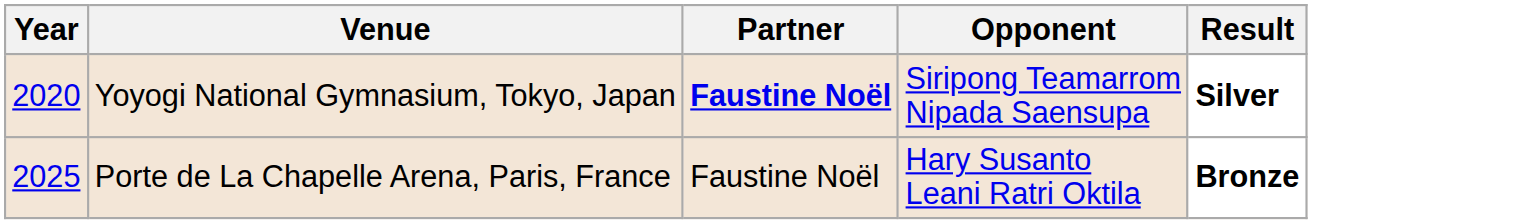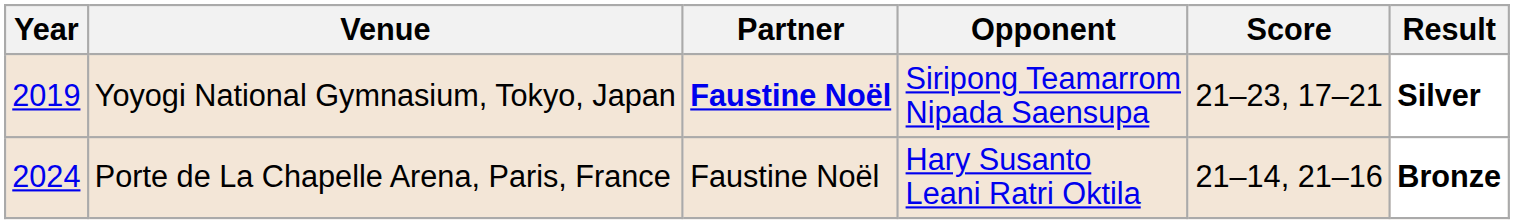 <table class="sortable wikitable" style="font-size: 90%;">
 <tr>
 <th>Year</th>
 <th>Venue</th>
 <th>Partner</th>
 <th>Opponent</th>
+<th>Score</th>
 <th>Result</th>
 </tr>
 <tr style="background:#F3E6D7">
-<td align="center"><a href='#'>2020</a></td>
+<td align="center"><a href='#'>2019</a></td>
 <td align="left">Yoyogi National Gymnasium, Tokyo, Japan</td>
 <td align="left"><strong> <a href='#'>Faustine Noël</a></strong></td>
 <td align="left"> <a href='#'>Siripong Teamarrom</a><br> <a href='#'>Nipada Saensupa</a></td>
+<td align="left">21–23, 17–21</td>
 <td style="text-align:left; background:white"> <strong>Silver</strong></td>
 </tr>
 <tr style="background:#F3E6D7">
-<td align="center"><a href='#'>2025</a></td>
+<td align="center"><a href='#'>2024</a></td>
 <td align="left">Porte de La Chapelle Arena, Paris, France</td>
 <td align="left"> Faustine Noël</td>
 <td align="left"> <a href='#'>Hary Susanto</a><br> <a href='#'>Leani Ratri Oktila</a></td>
+<td align="left">21–14, 21–16</td>
 <td style="text-align:left; background:white"> <strong>Bronze</strong></td>
 </tr>
 </table>
